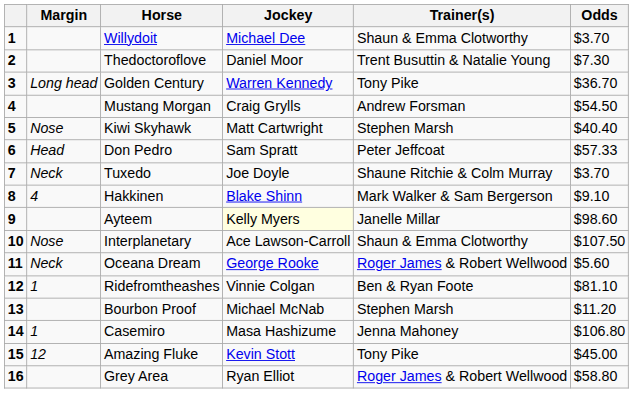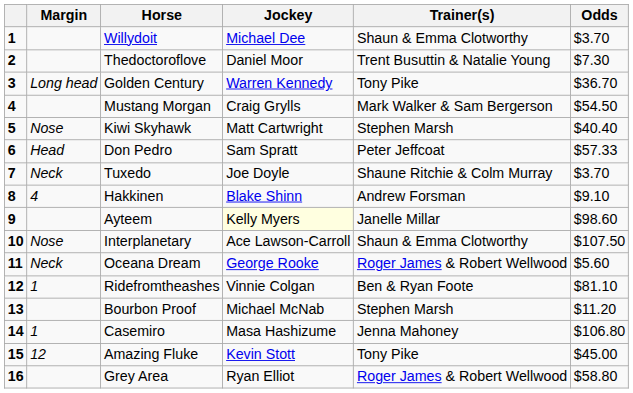 <table class="wikitable sortable">
 <tr>
 <th></th>
 <th>Margin</th>
 <th>Horse</th>
 <th>Jockey</th>
 <th>Trainer(s)</th>
 <th>Odds</th>
 </tr>
 <tr>
 <td><strong>1</strong></td>
 <td></td>
 <td><a href='#'>Willydoit</a></td>
 <td><a href='#'>Michael Dee</a></td>
 <td>Shaun & Emma Clotworthy</td>
 <td>$3.70</td>
 </tr>
 <tr>
 <td><strong>2</strong></td>
 <td><em></em></td>
 <td>Thedoctoroflove</td>
 <td>Daniel Moor</td>
 <td>Trent Busuttin & Natalie Young</td>
 <td>$7.30</td>
 </tr>
 <tr>
 <td><strong>3</strong></td>
 <td><em>Long head</em></td>
 <td>Golden Century</td>
 <td><a href='#'>Warren Kennedy</a></td>
 <td>Tony Pike</td>
 <td>$36.70</td>
 </tr>
 <tr>
 <td><strong>4</strong></td>
 <td><em></em></td>
 <td>Mustang Morgan</td>
 <td>Craig Grylls</td>
-<td>Andrew Forsman</td>
+<td>Mark Walker & Sam Bergerson</td>
 <td>$54.50</td>
 </tr>
 <tr>
 <td><strong>5</strong></td>
 <td><em>Nose</em></td>
 <td>Kiwi Skyhawk</td>
 <td>Matt Cartwright</td>
 <td>Stephen Marsh</td>
 <td>$40.40</td>
 </tr>
 <tr>
 <td><strong>6</strong></td>
 <td><em>Head</em></td>
 <td>Don Pedro</td>
 <td>Sam Spratt</td>
 <td>Peter Jeffcoat</td>
 <td>$57.33</td>
 </tr>
 <tr>
 <td><strong>7</strong></td>
 <td><em>Neck</em></td>
 <td>Tuxedo</td>
 <td>Joe Doyle</td>
 <td>Shaune Ritchie & Colm Murray</td>
 <td>$3.70</td>
 </tr>
 <tr>
 <td><strong>8</strong></td>
 <td><em>4</em></td>
 <td>Hakkinen</td>
 <td><a href='#'>Blake Shinn</a></td>
-<td>Mark Walker & Sam Bergerson</td>
+<td>Andrew Forsman</td>
 <td>$9.10</td>
 </tr>
 <tr>
 <td><strong>9</strong></td>
 <td><em></em></td>
 <td>Ayteem</td>
 <td style="background: lightyellow;">Kelly Myers</td>
 <td>Janelle Millar</td>
 <td>$98.60</td>
 </tr>
 <tr>
 <td><strong>10</strong></td>
 <td><em>Nose</em></td>
 <td>Interplanetary</td>
 <td>Ace Lawson-Carroll</td>
 <td>Shaun & Emma Clotworthy</td>
 <td>$107.50</td>
 </tr>
 <tr>
 <td><strong>11</strong></td>
 <td><em>Neck</em></td>
 <td>Oceana Dream</td>
 <td><a href='#'>George Rooke</a></td>
 <td><a href='#'>Roger James</a> & Robert Wellwood</td>
 <td>$5.60</td>
 </tr>
 <tr>
 <td><strong>12</strong></td>
 <td><em>1</em></td>
 <td>Ridefromtheashes</td>
 <td>Vinnie Colgan</td>
 <td>Ben & Ryan Foote</td>
 <td>$81.10</td>
 </tr>
 <tr>
 <td><strong>13</strong></td>
 <td><em></em></td>
 <td>Bourbon Proof</td>
 <td>Michael McNab</td>
 <td>Stephen Marsh</td>
 <td>$11.20</td>
 </tr>
 <tr>
 <td><strong>14</strong></td>
 <td><em>1</em></td>
 <td>Casemiro</td>
 <td>Masa Hashizume</td>
 <td>Jenna Mahoney</td>
 <td>$106.80</td>
 </tr>
 <tr>
 <td><strong>15</strong></td>
 <td><em>12</em></td>
 <td>Amazing Fluke</td>
 <td><a href='#'>Kevin Stott</a></td>
 <td>Tony Pike</td>
 <td>$45.00</td>
 </tr>
 <tr>
 <td><strong>16</strong></td>
 <td><em></em></td>
 <td>Grey Area</td>
 <td>Ryan Elliot</td>
 <td><a href='#'>Roger James</a> & Robert Wellwood</td>
 <td>$58.80</td>
 </tr>
 </table>
